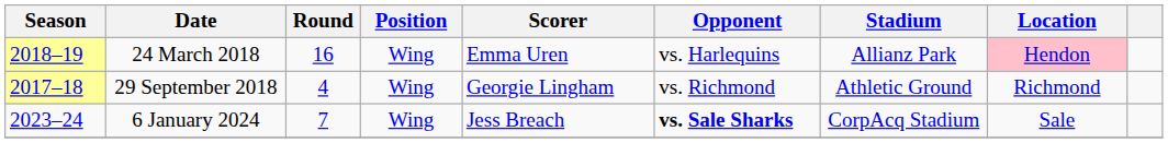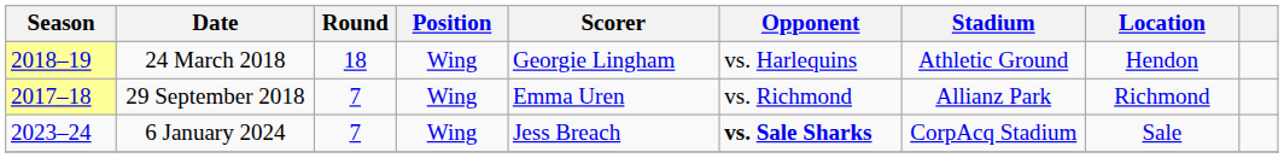 <table class="wikitable sticky-header" style="text-align:center">
 <tr>
 <th width=70>Season</th>
 <th width=130>Date</th>
 <th width=50>Round</th>
 <th width=70><a href='#'>Position</a></th>
 <th width=140>Scorer</th>
 <th width=120><a href='#'>Opponent</a></th>
 <th width=120><a href='#'>Stadium</a></th>
 <th width=100><a href='#'>Location</a></th>
 <th width=20></th>
 </tr>
 <tr>
 <td style="text-align:left; background:#FFFF99"><a href='#'>2018–19</a></td>
 <td>24 March 2018</td>
-<td><a href='#'>16</a></td>
+<td><a href='#'>18</a></td>
 <td><a href='#'>Wing</a></td>
-<td align=left> <a href='#'>Emma Uren</a></td>
+<td align=left> <a href='#'>Georgie Lingham</a></td>
 <td align=left>vs. <a href='#'>Harlequins</a></td>
-<td><a href='#'>Allianz Park</a></td>
-<td style="background: pink;"><a href='#'>Hendon</a></td>
+<td><a href='#'>Athletic Ground</a></td>
+<td><a href='#'>Hendon</a></td>
 <td></td>
 </tr>
 <tr>
 <td style="text-align:left; background:#FFFF99"><a href='#'>2017–18</a></td>
 <td>29 September 2018</td>
-<td><a href='#'>4</a></td>
+<td><a href='#'>7</a></td>
 <td><a href='#'>Wing</a></td>
-<td align=left> <a href='#'>Georgie Lingham</a></td>
+<td align=left> <a href='#'>Emma Uren</a></td>
 <td align=left>vs. <a href='#'>Richmond</a></td>
-<td><a href='#'>Athletic Ground</a></td>
+<td><a href='#'>Allianz Park</a></td>
 <td><a href='#'>Richmond</a></td>
 <td></td>
 </tr>
 <tr>
 <td align=left><a href='#'>2023–24</a></td>
 <td>6 January 2024</td>
 <td><a href='#'>7</a></td>
 <td><a href='#'>Wing</a></td>
 <td align=left> <a href='#'>Jess Breach</a></td>
 <td align=left><strong>vs. <a href='#'>Sale Sharks</a></strong></td>
 <td><a href='#'>CorpAcq Stadium</a></td>
 <td><a href='#'>Sale</a></td>
 <td></td>
 </tr>
 <tr>
 </tr>
 </table>
